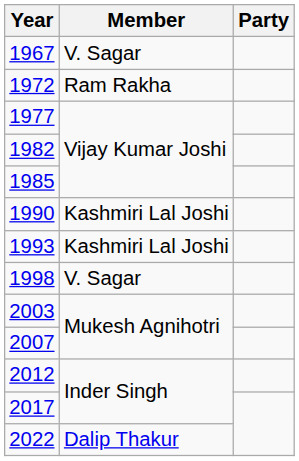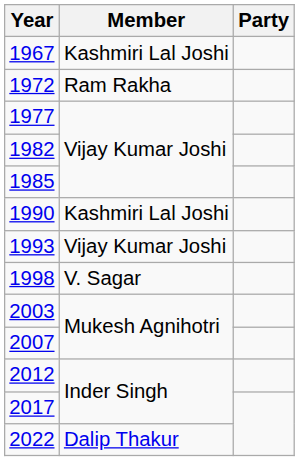 <table class="wikitable sortable">
 <tr>
 <th>Year</th>
 <th>Member</th>
 <th colspan="2">Party</th>
 </tr>
 <tr>
 <td><a href='#'>1967</a></td>
-<td>V. Sagar</td>
+<td>Kashmiri Lal Joshi</td>
 <td></td>
 </tr>
 <tr>
 <td><a href='#'>1972</a></td>
 <td>Ram Rakha</td>
 <td></td>
 </tr>
 <tr>
 <td><a href='#'>1977</a></td>
 <td rowspan=3>Vijay Kumar Joshi</td>
 <td></td>
 </tr>
 <tr>
 <td><a href='#'>1982</a></td>
 <td></td>
 </tr>
 <tr>
 <td><a href='#'>1985</a></td>
 </tr>
 <tr>
 <td><a href='#'>1990</a></td>
 <td>Kashmiri Lal Joshi</td>
 <td></td>
 </tr>
 <tr>
 <td><a href='#'>1993</a></td>
-<td>Kashmiri Lal Joshi</td>
+<td>Vijay Kumar Joshi</td>
 <td></td>
 </tr>
 <tr>
 <td><a href='#'>1998</a></td>
 <td>V. Sagar</td>
 <td></td>
 </tr>
 <tr>
 <td><a href='#'>2003</a></td>
 <td rowspan=2>Mukesh Agnihotri</td>
 <td></td>
 </tr>
 <tr>
 <td><a href='#'>2007</a></td>
 </tr>
 <tr>
 <td><a href='#'>2012</a></td>
 <td rowspan=2>Inder Singh</td>
 <td></td>
 </tr>
 <tr>
 <td><a href='#'>2017</a></td>
 </tr>
 <tr>
 <td><a href='#'>2022</a></td>
 <td><a href='#'>Dalip Thakur</a></td>
 </tr>
 </table>
